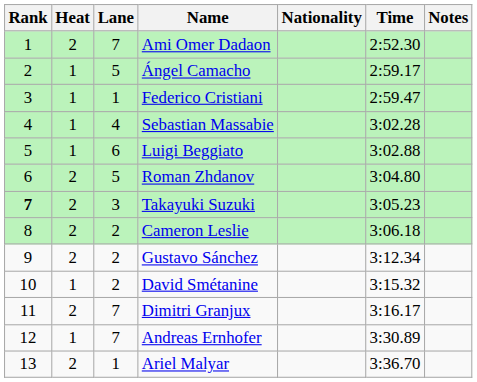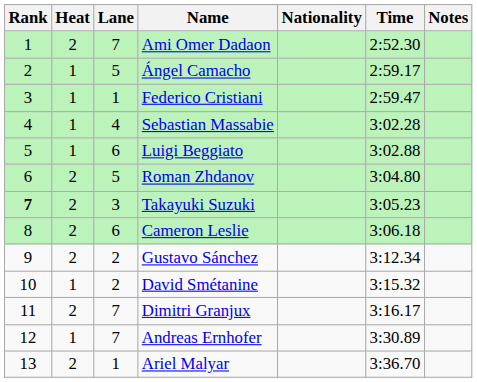 <table class="wikitable sortable" style="text-align:center">
 <tr>
 <th>Rank</th>
 <th>Heat</th>
 <th>Lane</th>
 <th>Name</th>
 <th>Nationality</th>
 <th>Time</th>
 <th>Notes</th>
 </tr>
 <tr bgcolor=bbf3bb>
 <td>1</td>
 <td>2</td>
 <td>7</td>
 <td align=left><a href='#'>Ami Omer Dadaon</a></td>
 <td align=left></td>
 <td>2:52.30</td>
 <td></td>
 </tr>
 <tr bgcolor=bbf3bb>
 <td>2</td>
 <td>1</td>
 <td>5</td>
 <td align=left><a href='#'>Ángel Camacho</a></td>
 <td align=left></td>
 <td>2:59.17</td>
 <td></td>
 </tr>
 <tr bgcolor=bbf3bb>
 <td>3</td>
 <td>1</td>
 <td>1</td>
 <td align=left><a href='#'>Federico Cristiani</a></td>
 <td align=left></td>
 <td>2:59.47</td>
 <td></td>
 </tr>
 <tr bgcolor=bbf3bb>
 <td>4</td>
 <td>1</td>
 <td>4</td>
 <td align=left><a href='#'>Sebastian Massabie</a></td>
 <td align=left></td>
 <td>3:02.28</td>
 <td></td>
 </tr>
 <tr bgcolor=bbf3bb>
 <td>5</td>
 <td>1</td>
 <td>6</td>
 <td align=left><a href='#'>Luigi Beggiato</a></td>
 <td align=left></td>
 <td>3:02.88</td>
 <td></td>
 </tr>
 <tr bgcolor=bbf3bb>
 <td>6</td>
 <td>2</td>
 <td>5</td>
 <td align=left><a href='#'>Roman Zhdanov</a></td>
 <td align=left></td>
 <td>3:04.80</td>
 <td></td>
 </tr>
 <tr bgcolor=bbf3bb>
 <td><strong>7</strong></td>
 <td>2</td>
 <td>3</td>
 <td align=left><a href='#'>Takayuki Suzuki</a></td>
 <td align=left></td>
 <td>3:05.23</td>
 <td></td>
 </tr>
 <tr bgcolor=bbf3bb>
 <td>8</td>
 <td>2</td>
-<td>2</td>
+<td>6</td>
 <td align=left><a href='#'>Cameron Leslie</a></td>
 <td align=left></td>
 <td>3:06.18</td>
 <td></td>
 </tr>
 <tr>
 <td>9</td>
 <td>2</td>
 <td>2</td>
 <td align=left><a href='#'>Gustavo Sánchez</a></td>
 <td align=left></td>
 <td>3:12.34</td>
 <td></td>
 </tr>
 <tr>
 <td>10</td>
 <td>1</td>
 <td>2</td>
 <td align=left><a href='#'>David Smétanine</a></td>
 <td align=left></td>
 <td>3:15.32</td>
 <td></td>
 </tr>
 <tr>
 <td>11</td>
 <td>2</td>
 <td>7</td>
 <td align=left><a href='#'>Dimitri Granjux</a></td>
 <td align=left></td>
 <td>3:16.17</td>
 <td></td>
 </tr>
 <tr>
 <td>12</td>
 <td>1</td>
 <td>7</td>
 <td align=left><a href='#'>Andreas Ernhofer</a></td>
 <td align=left></td>
 <td>3:30.89</td>
 <td></td>
 </tr>
 <tr>
 <td>13</td>
 <td>2</td>
 <td>1</td>
 <td align=left><a href='#'>Ariel Malyar</a></td>
 <td align=left></td>
 <td>3:36.70</td>
 <td></td>
 </tr>
 </table>
